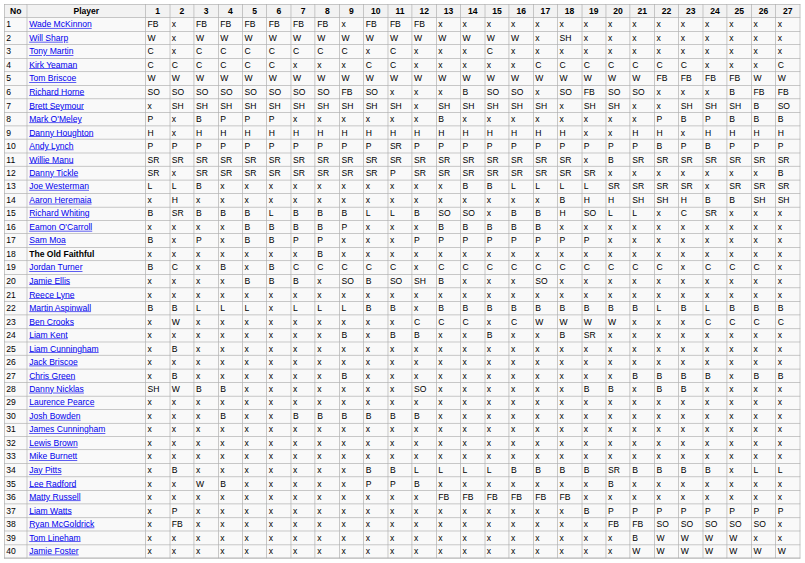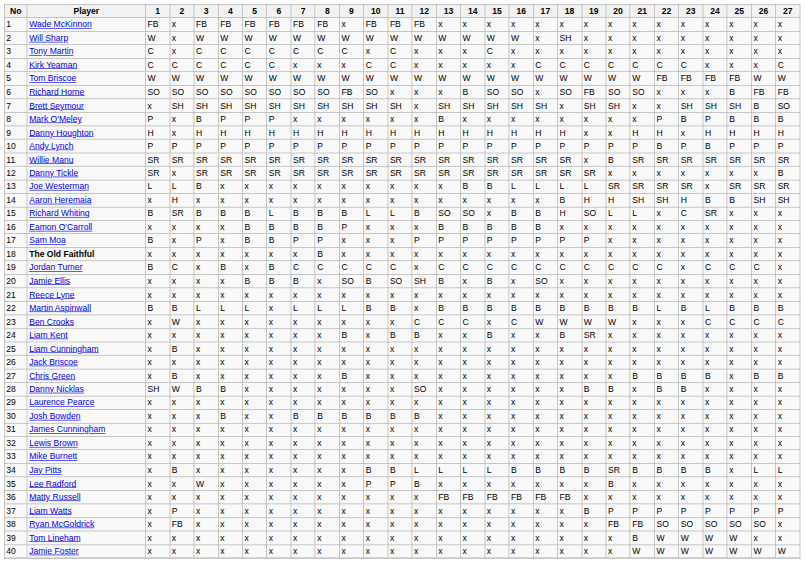 <table class="wikitable" style="font-size:85%;" width="100%">
 <tr>
 <th>No</th>
 <th>Player</th>
 <th>1</th>
 <th>2</th>
 <th>3</th>
 <th>4</th>
 <th>5</th>
 <th>6</th>
 <th>7</th>
 <th>8</th>
 <th>9</th>
 <th>10</th>
 <th>11</th>
 <th>12</th>
 <th>13</th>
 <th>14</th>
 <th>15</th>
 <th>16</th>
 <th>17</th>
 <th>18</th>
 <th>19</th>
 <th>20</th>
 <th>21</th>
 <th>22</th>
 <th>23</th>
 <th>24</th>
 <th>25</th>
 <th>26</th>
 <th>27</th>
 </tr>
 <tr>
 <td>1</td>
 <td><a href='#'>Wade McKinnon</a></td>
 <td>FB</td>
 <td>x</td>
 <td>FB</td>
 <td>FB</td>
 <td>FB</td>
 <td>FB</td>
 <td>FB</td>
 <td>FB</td>
 <td>x</td>
 <td>FB</td>
 <td>FB</td>
 <td>FB</td>
 <td>x</td>
 <td>x</td>
 <td>x</td>
 <td>x</td>
 <td>x</td>
 <td>x</td>
 <td>x</td>
 <td>x</td>
 <td>x</td>
 <td>x</td>
 <td>x</td>
 <td>x</td>
 <td>x</td>
 <td>x</td>
 <td>x</td>
 </tr>
 <tr>
 <td>2</td>
 <td><a href='#'>Will Sharp</a></td>
 <td>W</td>
 <td>x</td>
 <td>W</td>
 <td>W</td>
 <td>W</td>
 <td>W</td>
 <td>W</td>
 <td>W</td>
 <td>W</td>
 <td>W</td>
 <td>W</td>
 <td>W</td>
 <td>W</td>
 <td>W</td>
 <td>W</td>
 <td>W</td>
 <td>x</td>
 <td>SH</td>
 <td>x</td>
 <td>x</td>
 <td>x</td>
 <td>x</td>
 <td>x</td>
 <td>x</td>
 <td>x</td>
 <td>x</td>
 <td>x</td>
 </tr>
 <tr>
 <td>3</td>
 <td><a href='#'>Tony Martin</a></td>
 <td>C</td>
 <td>x</td>
 <td>C</td>
 <td>C</td>
 <td>C</td>
 <td>C</td>
 <td>C</td>
 <td>C</td>
 <td>C</td>
 <td>x</td>
 <td>C</td>
 <td>x</td>
 <td>x</td>
 <td>x</td>
 <td>C</td>
 <td>x</td>
 <td>x</td>
 <td>x</td>
 <td>x</td>
 <td>x</td>
 <td>x</td>
 <td>x</td>
 <td>x</td>
 <td>x</td>
 <td>x</td>
 <td>x</td>
 <td>x</td>
 </tr>
 <tr>
 <td>4</td>
 <td><a href='#'>Kirk Yeaman</a></td>
 <td>C</td>
 <td>C</td>
 <td>C</td>
 <td>C</td>
 <td>C</td>
 <td>C</td>
 <td>x</td>
 <td>x</td>
 <td>x</td>
 <td>C</td>
 <td>C</td>
 <td>x</td>
 <td>x</td>
 <td>x</td>
 <td>x</td>
 <td>x</td>
 <td>C</td>
 <td>C</td>
 <td>C</td>
 <td>C</td>
 <td>C</td>
 <td>C</td>
 <td>C</td>
 <td>x</td>
 <td>x</td>
 <td>x</td>
 <td>C</td>
 </tr>
 <tr>
 <td>5</td>
 <td><a href='#'>Tom Briscoe</a></td>
 <td>W</td>
 <td>W</td>
 <td>W</td>
 <td>W</td>
 <td>W</td>
 <td>W</td>
 <td>W</td>
 <td>W</td>
 <td>W</td>
 <td>W</td>
 <td>W</td>
 <td>W</td>
 <td>W</td>
 <td>W</td>
 <td>W</td>
 <td>W</td>
 <td>W</td>
 <td>W</td>
 <td>W</td>
 <td>W</td>
 <td>W</td>
 <td>FB</td>
 <td>FB</td>
 <td>FB</td>
 <td>FB</td>
 <td>W</td>
 <td>W</td>
 </tr>
 <tr>
 <td>6</td>
 <td><a href='#'>Richard Horne</a></td>
 <td>SO</td>
 <td>SO</td>
 <td>SO</td>
 <td>SO</td>
 <td>SO</td>
 <td>SO</td>
 <td>SO</td>
 <td>SO</td>
 <td>FB</td>
 <td>SO</td>
 <td>x</td>
 <td>x</td>
 <td>x</td>
 <td>B</td>
 <td>SO</td>
 <td>SO</td>
 <td>x</td>
 <td>SO</td>
 <td>FB</td>
 <td>SO</td>
 <td>SO</td>
 <td>x</td>
 <td>x</td>
 <td>x</td>
 <td>B</td>
 <td>FB</td>
 <td>FB</td>
 </tr>
 <tr>
 <td>7</td>
 <td><a href='#'>Brett Seymour</a></td>
 <td>x</td>
 <td>SH</td>
 <td>SH</td>
 <td>SH</td>
 <td>SH</td>
 <td>SH</td>
 <td>SH</td>
 <td>SH</td>
 <td>SH</td>
 <td>SH</td>
 <td>SH</td>
 <td>x</td>
 <td>SH</td>
 <td>SH</td>
 <td>SH</td>
 <td>SH</td>
 <td>SH</td>
 <td>x</td>
 <td>SH</td>
 <td>SH</td>
 <td>x</td>
 <td>x</td>
 <td>SH</td>
 <td>SH</td>
 <td>SH</td>
 <td>B</td>
 <td>SO</td>
 </tr>
 <tr>
 <td>8</td>
 <td><a href='#'>Mark O'Meley</a></td>
 <td>P</td>
 <td>x</td>
 <td>B</td>
 <td>P</td>
 <td>P</td>
 <td>P</td>
 <td>x</td>
 <td>x</td>
 <td>x</td>
 <td>x</td>
 <td>x</td>
 <td>x</td>
 <td>B</td>
 <td>x</td>
 <td>x</td>
 <td>x</td>
 <td>x</td>
 <td>x</td>
 <td>x</td>
 <td>x</td>
 <td>x</td>
 <td>P</td>
 <td>B</td>
 <td>P</td>
 <td>B</td>
 <td>B</td>
 <td>B</td>
 </tr>
 <tr>
 <td>9</td>
 <td><a href='#'>Danny Houghton</a></td>
 <td>H</td>
 <td>x</td>
 <td>H</td>
 <td>H</td>
 <td>H</td>
 <td>H</td>
 <td>H</td>
 <td>H</td>
 <td>H</td>
 <td>H</td>
 <td>H</td>
 <td>H</td>
 <td>H</td>
 <td>H</td>
 <td>H</td>
 <td>H</td>
 <td>H</td>
 <td>H</td>
 <td>x</td>
 <td>x</td>
 <td>H</td>
 <td>H</td>
 <td>x</td>
 <td>H</td>
 <td>H</td>
 <td>H</td>
 <td>H</td>
 </tr>
 <tr>
 <td>10</td>
 <td><a href='#'>Andy Lynch</a></td>
 <td>P</td>
 <td>P</td>
 <td>P</td>
 <td>P</td>
 <td>P</td>
 <td>P</td>
 <td>P</td>
 <td>P</td>
 <td>P</td>
 <td>P</td>
-<td>SR</td>
+<td>P</td>
 <td>P</td>
 <td>P</td>
 <td>P</td>
 <td>P</td>
 <td>P</td>
 <td>P</td>
 <td>P</td>
 <td>P</td>
 <td>P</td>
 <td>P</td>
 <td>B</td>
 <td>P</td>
 <td>B</td>
 <td>P</td>
 <td>P</td>
 <td>P</td>
 </tr>
 <tr>
 <td>11</td>
 <td><a href='#'>Willie Manu</a></td>
 <td>SR</td>
 <td>SR</td>
 <td>SR</td>
 <td>SR</td>
 <td>SR</td>
 <td>SR</td>
 <td>SR</td>
 <td>SR</td>
 <td>SR</td>
 <td>SR</td>
 <td>SR</td>
 <td>SR</td>
 <td>SR</td>
 <td>SR</td>
 <td>SR</td>
 <td>SR</td>
 <td>SR</td>
 <td>SR</td>
 <td>x</td>
 <td>B</td>
 <td>SR</td>
 <td>SR</td>
 <td>SR</td>
 <td>SR</td>
 <td>SR</td>
 <td>SR</td>
 <td>SR</td>
 </tr>
 <tr>
 <td>12</td>
 <td><a href='#'>Danny Tickle</a></td>
 <td>SR</td>
 <td>x</td>
 <td>SR</td>
 <td>SR</td>
 <td>SR</td>
 <td>SR</td>
 <td>SR</td>
 <td>SR</td>
 <td>SR</td>
 <td>SR</td>
-<td>P</td>
+<td>SR</td>
 <td>SR</td>
 <td>SR</td>
 <td>SR</td>
 <td>SR</td>
 <td>SR</td>
 <td>SR</td>
 <td>SR</td>
 <td>SR</td>
 <td>x</td>
 <td>x</td>
 <td>x</td>
 <td>x</td>
 <td>x</td>
 <td>x</td>
 <td>x</td>
 <td>B</td>
 </tr>
 <tr>
 <td>13</td>
 <td><a href='#'>Joe Westerman</a></td>
 <td>L</td>
 <td>L</td>
 <td>B</td>
 <td>x</td>
 <td>x</td>
 <td>x</td>
 <td>x</td>
 <td>x</td>
 <td>x</td>
 <td>x</td>
 <td>x</td>
 <td>x</td>
 <td>x</td>
 <td>B</td>
 <td>B</td>
 <td>L</td>
 <td>L</td>
 <td>L</td>
 <td>L</td>
 <td>SR</td>
 <td>SR</td>
 <td>SR</td>
 <td>SR</td>
 <td>x</td>
 <td>SR</td>
 <td>SR</td>
 <td>SR</td>
 </tr>
 <tr>
 <td>14</td>
 <td><a href='#'>Aaron Heremaia</a></td>
 <td>x</td>
 <td>H</td>
 <td>x</td>
 <td>x</td>
 <td>x</td>
 <td>x</td>
 <td>x</td>
 <td>x</td>
 <td>x</td>
 <td>x</td>
 <td>x</td>
 <td>x</td>
 <td>x</td>
 <td>x</td>
 <td>x</td>
 <td>x</td>
 <td>x</td>
 <td>B</td>
 <td>H</td>
 <td>H</td>
 <td>SH</td>
 <td>SH</td>
 <td>H</td>
 <td>B</td>
 <td>B</td>
 <td>SH</td>
 <td>SH</td>
 </tr>
 <tr>
 <td>15</td>
 <td><a href='#'>Richard Whiting</a></td>
 <td>B</td>
 <td>SR</td>
 <td>B</td>
 <td>B</td>
 <td>B</td>
 <td>L</td>
 <td>B</td>
 <td>B</td>
 <td>B</td>
 <td>L</td>
 <td>L</td>
 <td>B</td>
 <td>SO</td>
 <td>SO</td>
 <td>x</td>
 <td>B</td>
 <td>B</td>
 <td>H</td>
 <td>SO</td>
 <td>L</td>
 <td>L</td>
 <td>x</td>
 <td>C</td>
 <td>SR</td>
 <td>x</td>
 <td>x</td>
 <td>x</td>
 </tr>
 <tr>
 <td>16</td>
 <td><a href='#'>Eamon O'Carroll</a></td>
 <td>x</td>
 <td>x</td>
 <td>x</td>
 <td>x</td>
 <td>B</td>
 <td>B</td>
 <td>B</td>
 <td>B</td>
 <td>P</td>
 <td>x</td>
 <td>x</td>
 <td>x</td>
 <td>B</td>
 <td>B</td>
 <td>B</td>
 <td>B</td>
 <td>B</td>
 <td>x</td>
 <td>x</td>
 <td>x</td>
 <td>x</td>
 <td>x</td>
 <td>x</td>
 <td>x</td>
 <td>x</td>
 <td>x</td>
 <td>x</td>
 </tr>
 <tr>
 <td>17</td>
 <td><a href='#'>Sam Moa</a></td>
 <td>B</td>
 <td>x</td>
 <td>P</td>
 <td>x</td>
 <td>B</td>
 <td>B</td>
 <td>P</td>
 <td>P</td>
 <td>x</td>
 <td>x</td>
 <td>x</td>
 <td>P</td>
 <td>P</td>
 <td>P</td>
 <td>P</td>
 <td>P</td>
 <td>P</td>
 <td>P</td>
 <td>P</td>
 <td>x</td>
 <td>x</td>
 <td>x</td>
 <td>x</td>
 <td>x</td>
 <td>x</td>
 <td>x</td>
 <td>x</td>
 </tr>
 <tr>
 <td>18</td>
 <td><strong>The Old Faithful</strong></td>
 <td>x</td>
 <td>x</td>
 <td>x</td>
 <td>x</td>
 <td>x</td>
 <td>x</td>
 <td>x</td>
 <td>B</td>
 <td>x</td>
 <td>x</td>
 <td>x</td>
 <td>x</td>
 <td>x</td>
 <td>x</td>
 <td>x</td>
 <td>x</td>
 <td>x</td>
 <td>x</td>
 <td>x</td>
 <td>x</td>
 <td>x</td>
 <td>x</td>
 <td>x</td>
 <td>x</td>
 <td>x</td>
 <td>x</td>
 <td>x</td>
 </tr>
 <tr>
 <td>19</td>
 <td><a href='#'>Jordan Turner</a></td>
 <td>B</td>
 <td>C</td>
 <td>x</td>
 <td>B</td>
 <td>x</td>
 <td>B</td>
 <td>C</td>
 <td>C</td>
 <td>C</td>
 <td>C</td>
 <td>C</td>
 <td>x</td>
 <td>C</td>
 <td>C</td>
 <td>C</td>
 <td>C</td>
 <td>C</td>
 <td>C</td>
 <td>C</td>
 <td>C</td>
 <td>C</td>
 <td>C</td>
 <td>x</td>
 <td>C</td>
 <td>C</td>
 <td>C</td>
 <td>x</td>
 </tr>
 <tr>
 <td>20</td>
 <td><a href='#'>Jamie Ellis</a></td>
 <td>x</td>
 <td>x</td>
 <td>x</td>
 <td>x</td>
 <td>B</td>
 <td>B</td>
 <td>B</td>
 <td>x</td>
 <td>SO</td>
 <td>B</td>
 <td>SO</td>
 <td>SH</td>
 <td>B</td>
 <td>x</td>
-<td>x</td>
+<td>B</td>
 <td>x</td>
 <td>SO</td>
 <td>x</td>
 <td>x</td>
 <td>x</td>
 <td>x</td>
 <td>x</td>
 <td>x</td>
 <td>x</td>
 <td>x</td>
 <td>x</td>
 <td>x</td>
 </tr>
 <tr>
 <td>21</td>
 <td><a href='#'>Reece Lyne</a></td>
 <td>x</td>
 <td>x</td>
 <td>x</td>
 <td>x</td>
 <td>x</td>
 <td>x</td>
 <td>x</td>
 <td>x</td>
 <td>x</td>
 <td>x</td>
 <td>x</td>
 <td>x</td>
 <td>x</td>
 <td>x</td>
 <td>x</td>
 <td>x</td>
 <td>x</td>
 <td>x</td>
 <td>x</td>
 <td>x</td>
 <td>x</td>
 <td>x</td>
 <td>x</td>
 <td>x</td>
 <td>x</td>
 <td>x</td>
 <td>x</td>
 </tr>
 <tr>
 <td>22</td>
 <td><a href='#'>Martin Aspinwall</a></td>
 <td>B</td>
 <td>B</td>
 <td>L</td>
 <td>L</td>
 <td>L</td>
 <td>x</td>
 <td>L</td>
 <td>L</td>
 <td>L</td>
 <td>B</td>
 <td>B</td>
 <td>x</td>
 <td>B</td>
 <td>B</td>
 <td>B</td>
 <td>B</td>
 <td>B</td>
 <td>B</td>
 <td>B</td>
 <td>B</td>
 <td>B</td>
 <td>L</td>
 <td>B</td>
 <td>L</td>
 <td>B</td>
 <td>B</td>
 <td>B</td>
 </tr>
 <tr>
 <td>23</td>
 <td><a href='#'>Ben Crooks</a></td>
 <td>x</td>
 <td>W</td>
 <td>x</td>
 <td>x</td>
 <td>x</td>
 <td>x</td>
 <td>x</td>
 <td>x</td>
 <td>x</td>
 <td>x</td>
 <td>x</td>
 <td>C</td>
 <td>C</td>
 <td>C</td>
 <td>x</td>
 <td>C</td>
 <td>W</td>
 <td>W</td>
 <td>W</td>
 <td>W</td>
 <td>x</td>
 <td>x</td>
 <td>x</td>
 <td>C</td>
 <td>C</td>
 <td>C</td>
 <td>C</td>
 </tr>
 <tr>
 <td>24</td>
 <td><a href='#'>Liam Kent</a></td>
 <td>x</td>
 <td>x</td>
 <td>x</td>
 <td>x</td>
 <td>x</td>
 <td>x</td>
 <td>x</td>
 <td>x</td>
 <td>B</td>
 <td>x</td>
 <td>B</td>
 <td>B</td>
 <td>x</td>
 <td>x</td>
 <td>B</td>
 <td>x</td>
 <td>x</td>
 <td>B</td>
 <td>SR</td>
 <td>x</td>
 <td>x</td>
 <td>x</td>
 <td>x</td>
 <td>x</td>
 <td>x</td>
 <td>x</td>
 <td>x</td>
 </tr>
 <tr>
 <td>25</td>
 <td><a href='#'>Liam Cunningham</a></td>
 <td>x</td>
 <td>B</td>
 <td>x</td>
 <td>x</td>
 <td>x</td>
 <td>x</td>
 <td>x</td>
 <td>x</td>
 <td>x</td>
 <td>x</td>
 <td>x</td>
 <td>x</td>
 <td>x</td>
 <td>x</td>
 <td>x</td>
 <td>x</td>
 <td>x</td>
 <td>x</td>
 <td>x</td>
 <td>x</td>
 <td>x</td>
 <td>x</td>
 <td>x</td>
 <td>x</td>
 <td>x</td>
 <td>x</td>
 <td>x</td>
 </tr>
 <tr>
 <td>26</td>
 <td><a href='#'>Jack Briscoe</a></td>
 <td>x</td>
 <td>x</td>
 <td>x</td>
 <td>x</td>
 <td>x</td>
 <td>x</td>
 <td>x</td>
 <td>x</td>
 <td>x</td>
 <td>x</td>
 <td>x</td>
 <td>x</td>
 <td>x</td>
 <td>x</td>
 <td>x</td>
 <td>x</td>
 <td>x</td>
 <td>x</td>
 <td>x</td>
 <td>x</td>
 <td>x</td>
 <td>x</td>
 <td>x</td>
 <td>x</td>
 <td>x</td>
 <td>x</td>
 <td>x</td>
 </tr>
 <tr>
 <td>27</td>
 <td><a href='#'>Chris Green</a></td>
 <td>x</td>
 <td>B</td>
 <td>x</td>
 <td>x</td>
 <td>x</td>
 <td>x</td>
 <td>x</td>
 <td>x</td>
 <td>B</td>
 <td>x</td>
 <td>x</td>
 <td>x</td>
 <td>x</td>
 <td>x</td>
 <td>x</td>
 <td>x</td>
 <td>x</td>
 <td>x</td>
 <td>x</td>
 <td>x</td>
 <td>B</td>
 <td>B</td>
 <td>B</td>
 <td>B</td>
 <td>x</td>
 <td>B</td>
 <td>B</td>
 </tr>
 <tr>
 <td>28</td>
 <td><a href='#'>Danny Nicklas</a></td>
 <td>SH</td>
 <td>W</td>
 <td>B</td>
 <td>B</td>
 <td>x</td>
 <td>x</td>
 <td>x</td>
 <td>x</td>
 <td>x</td>
 <td>x</td>
 <td>x</td>
 <td>SO</td>
 <td>x</td>
 <td>x</td>
 <td>x</td>
 <td>x</td>
 <td>x</td>
 <td>x</td>
 <td>B</td>
 <td>B</td>
 <td>x</td>
 <td>B</td>
 <td>B</td>
 <td>x</td>
 <td>x</td>
 <td>x</td>
 <td>x</td>
 </tr>
 <tr>
 <td>29</td>
 <td><a href='#'>Laurence Pearce</a></td>
 <td>x</td>
 <td>x</td>
 <td>x</td>
 <td>x</td>
 <td>x</td>
 <td>x</td>
 <td>x</td>
 <td>x</td>
 <td>x</td>
 <td>x</td>
 <td>x</td>
 <td>x</td>
 <td>x</td>
 <td>x</td>
 <td>x</td>
 <td>x</td>
 <td>x</td>
 <td>x</td>
 <td>x</td>
 <td>x</td>
 <td>x</td>
 <td>x</td>
 <td>x</td>
 <td>x</td>
 <td>x</td>
 <td>x</td>
 <td>x</td>
 </tr>
 <tr>
 <td>30</td>
 <td><a href='#'>Josh Bowden</a></td>
 <td>x</td>
 <td>x</td>
 <td>x</td>
 <td>B</td>
 <td>x</td>
 <td>x</td>
 <td>B</td>
 <td>B</td>
 <td>B</td>
 <td>B</td>
 <td>B</td>
 <td>B</td>
 <td>x</td>
 <td>x</td>
 <td>x</td>
 <td>x</td>
 <td>x</td>
 <td>x</td>
 <td>x</td>
 <td>x</td>
 <td>x</td>
 <td>x</td>
 <td>x</td>
 <td>x</td>
 <td>x</td>
 <td>x</td>
 <td>x</td>
 </tr>
 <tr>
 <td>31</td>
 <td><a href='#'>James Cunningham</a></td>
 <td>x</td>
 <td>x</td>
 <td>x</td>
 <td>x</td>
 <td>x</td>
 <td>x</td>
 <td>x</td>
 <td>x</td>
 <td>x</td>
 <td>x</td>
 <td>x</td>
 <td>x</td>
 <td>x</td>
 <td>x</td>
 <td>x</td>
 <td>x</td>
 <td>x</td>
 <td>x</td>
 <td>x</td>
 <td>x</td>
 <td>x</td>
 <td>x</td>
 <td>x</td>
 <td>x</td>
 <td>x</td>
 <td>x</td>
 <td>x</td>
 </tr>
 <tr>
 <td>32</td>
 <td><a href='#'>Lewis Brown</a></td>
 <td>x</td>
 <td>x</td>
 <td>x</td>
 <td>x</td>
 <td>x</td>
 <td>x</td>
 <td>x</td>
 <td>x</td>
 <td>x</td>
 <td>x</td>
 <td>x</td>
 <td>x</td>
 <td>x</td>
 <td>x</td>
 <td>x</td>
 <td>x</td>
 <td>x</td>
 <td>x</td>
 <td>x</td>
 <td>x</td>
 <td>x</td>
 <td>x</td>
 <td>x</td>
 <td>x</td>
 <td>x</td>
 <td>x</td>
 <td>x</td>
 </tr>
 <tr>
 <td>33</td>
 <td><a href='#'>Mike Burnett</a></td>
 <td>x</td>
 <td>x</td>
 <td>x</td>
 <td>x</td>
 <td>x</td>
 <td>x</td>
 <td>x</td>
 <td>x</td>
 <td>x</td>
 <td>x</td>
 <td>x</td>
 <td>x</td>
 <td>x</td>
 <td>x</td>
 <td>x</td>
 <td>x</td>
 <td>x</td>
 <td>x</td>
 <td>x</td>
 <td>x</td>
 <td>x</td>
 <td>x</td>
 <td>x</td>
 <td>x</td>
 <td>x</td>
 <td>x</td>
 <td>x</td>
 </tr>
 <tr>
 <td>34</td>
 <td><a href='#'>Jay Pitts</a></td>
 <td>x</td>
 <td>B</td>
 <td>x</td>
 <td>x</td>
 <td>x</td>
 <td>x</td>
 <td>x</td>
 <td>x</td>
 <td>x</td>
 <td>B</td>
 <td>B</td>
 <td>L</td>
 <td>L</td>
 <td>L</td>
 <td>L</td>
 <td>B</td>
 <td>B</td>
 <td>B</td>
 <td>B</td>
 <td>SR</td>
 <td>B</td>
 <td>B</td>
 <td>B</td>
 <td>B</td>
 <td>x</td>
 <td>L</td>
 <td>L</td>
 </tr>
 <tr>
 <td>35</td>
 <td><a href='#'>Lee Radford</a></td>
 <td>x</td>
 <td>x</td>
 <td>W</td>
-<td>B</td>
+<td>x</td>
 <td>x</td>
 <td>x</td>
 <td>x</td>
 <td>x</td>
 <td>x</td>
 <td>P</td>
 <td>P</td>
 <td>B</td>
 <td>x</td>
 <td>x</td>
 <td>x</td>
 <td>x</td>
 <td>x</td>
 <td>x</td>
 <td>x</td>
 <td>B</td>
 <td>x</td>
 <td>x</td>
 <td>x</td>
 <td>x</td>
 <td>x</td>
 <td>x</td>
 <td>x</td>
 </tr>
 <tr>
 <td>36</td>
 <td><a href='#'>Matty Russell</a></td>
 <td>x</td>
 <td>x</td>
 <td>x</td>
 <td>x</td>
 <td>x</td>
 <td>x</td>
 <td>x</td>
 <td>x</td>
 <td>x</td>
 <td>x</td>
 <td>x</td>
 <td>x</td>
 <td>FB</td>
 <td>FB</td>
 <td>FB</td>
 <td>FB</td>
 <td>FB</td>
 <td>FB</td>
 <td>x</td>
 <td>x</td>
 <td>x</td>
 <td>x</td>
 <td>x</td>
 <td>x</td>
 <td>x</td>
 <td>x</td>
 <td>x</td>
 </tr>
 <tr>
 <td>37</td>
 <td><a href='#'>Liam Watts</a></td>
 <td>x</td>
 <td>P</td>
 <td>x</td>
 <td>x</td>
 <td>x</td>
 <td>x</td>
 <td>x</td>
 <td>x</td>
 <td>x</td>
 <td>x</td>
 <td>x</td>
 <td>x</td>
 <td>x</td>
 <td>x</td>
 <td>x</td>
 <td>x</td>
 <td>x</td>
 <td>x</td>
 <td>B</td>
 <td>P</td>
 <td>P</td>
 <td>P</td>
 <td>P</td>
 <td>P</td>
 <td>P</td>
 <td>P</td>
 <td>P</td>
 </tr>
 <tr>
 <td>38</td>
 <td><a href='#'>Ryan McGoldrick</a></td>
 <td>x</td>
 <td>FB</td>
 <td>x</td>
 <td>x</td>
 <td>x</td>
 <td>x</td>
 <td>x</td>
 <td>x</td>
 <td>x</td>
 <td>x</td>
 <td>x</td>
 <td>x</td>
 <td>x</td>
 <td>x</td>
 <td>x</td>
 <td>x</td>
 <td>x</td>
 <td>x</td>
 <td>x</td>
 <td>FB</td>
 <td>FB</td>
 <td>SO</td>
 <td>SO</td>
 <td>SO</td>
 <td>SO</td>
 <td>SO</td>
 <td>x</td>
 </tr>
 <tr>
 <td>39</td>
 <td><a href='#'>Tom Lineham</a></td>
 <td>x</td>
 <td>x</td>
 <td>x</td>
 <td>x</td>
 <td>x</td>
 <td>x</td>
 <td>x</td>
 <td>x</td>
 <td>x</td>
 <td>x</td>
 <td>x</td>
 <td>x</td>
 <td>x</td>
 <td>x</td>
 <td>x</td>
 <td>x</td>
 <td>x</td>
 <td>x</td>
 <td>x</td>
 <td>x</td>
 <td>B</td>
 <td>W</td>
 <td>W</td>
 <td>W</td>
 <td>W</td>
 <td>x</td>
 <td>x</td>
 </tr>
 <tr>
 <td>40</td>
 <td><a href='#'>Jamie Foster</a></td>
 <td>x</td>
 <td>x</td>
 <td>x</td>
 <td>x</td>
 <td>x</td>
 <td>x</td>
 <td>x</td>
 <td>x</td>
 <td>x</td>
 <td>x</td>
 <td>x</td>
 <td>x</td>
 <td>x</td>
 <td>x</td>
 <td>x</td>
 <td>x</td>
 <td>x</td>
 <td>x</td>
 <td>x</td>
 <td>x</td>
 <td>W</td>
 <td>W</td>
 <td>W</td>
 <td>W</td>
 <td>W</td>
 <td>W</td>
 <td>W</td>
 </tr>
 <tr>
 </tr>
 </table>
